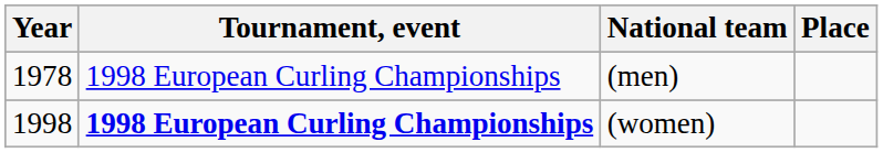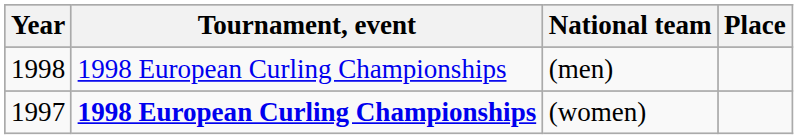 <table class="wikitable">
 <tr>
 <th scope="col">Year</th>
 <th scope="col">Tournament, event</th>
 <th scope="col">National team</th>
 <th scope="col">Place</th>
 </tr>
 <tr>
-<td>1978</td>
+<td>1998</td>
 <td><a href='#'>1998 European Curling Championships</a></td>
 <td> (men)</td>
 <td></td>
 </tr>
 <tr>
-<td>1998</td>
+<td>1997</td>
 <td><strong><a href='#'>1998 European Curling Championships</a></strong></td>
 <td> (women)</td>
 <td></td>
 </tr>
 </table>
